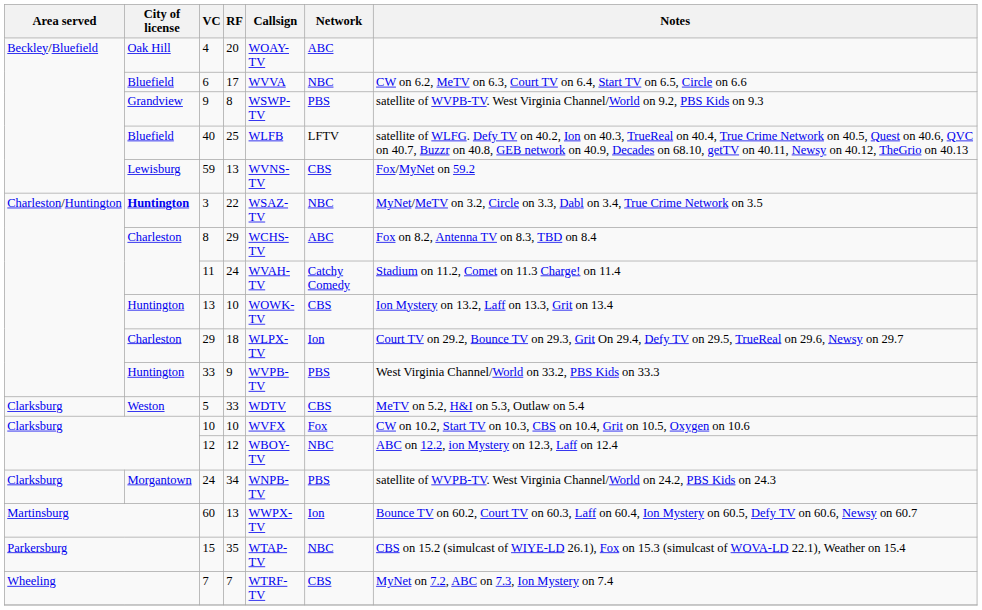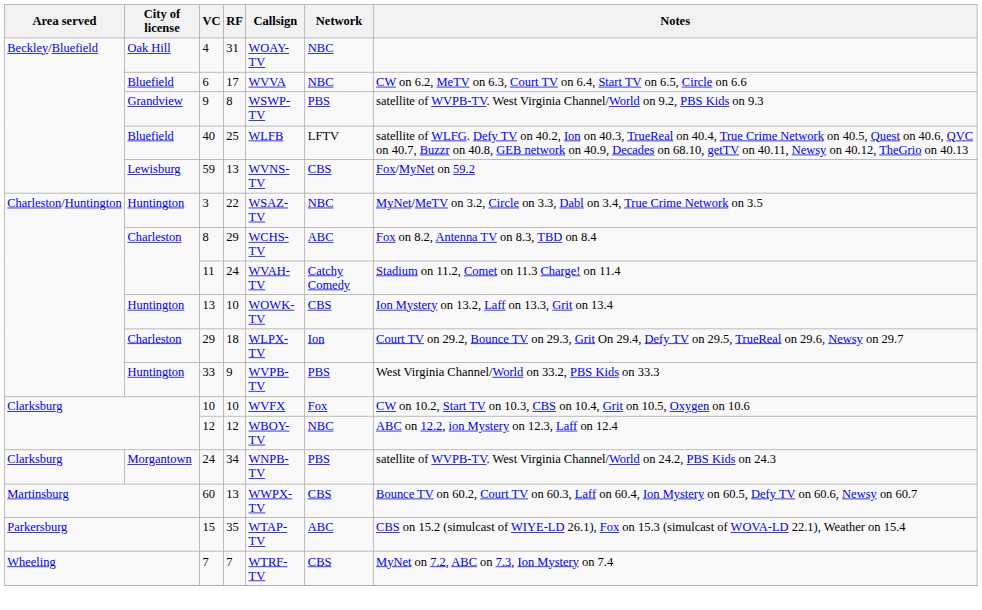 <table class="sortable wikitable" style="margin: 1em 1em 1em 0; background: #f9f9f9;">
 <tr>
 <th>Area served</th>
 <th>City of license</th>
 <th>VC</th>
 <th>RF</th>
 <th>Callsign</th>
 <th>Network</th>
 <th class="unsortable">Notes</th>
 </tr>
 <tr style="vertical-align: top; text-align: left;">
 <td colspan="1" rowspan="5"><a href='#'>Beckley</a>/<a href='#'>Bluefield</a></td>
 <td><a href='#'>Oak Hill</a></td>
 <td>4</td>
-<td>20</td>
+<td>31</td>
 <td><a href='#'>WOAY-TV</a></td>
-<td><a href='#'>ABC</a></td>
+<td><a href='#'>NBC</a></td>
 <td></td>
 </tr>
 <tr style="vertical-align: top; text-align: left;">
 <td><a href='#'>Bluefield</a></td>
 <td>6</td>
 <td>17</td>
 <td><a href='#'>WVVA</a></td>
 <td><a href='#'>NBC</a></td>
 <td><a href='#'>CW</a> on 6.2, <a href='#'>MeTV</a> on 6.3, <a href='#'>Court TV</a> on 6.4, <a href='#'>Start TV</a> on 6.5, <a href='#'>Circle</a> on 6.6</td>
 </tr>
 <tr style="vertical-align: top; text-align: left;">
 <td><a href='#'>Grandview</a></td>
 <td>9</td>
 <td>8</td>
 <td><a href='#'>WSWP-TV</a></td>
 <td><a href='#'>PBS</a></td>
 <td>satellite of <a href='#'>WVPB-TV</a>. West Virginia Channel/<a href='#'>World</a> on 9.2, <a href='#'>PBS Kids</a> on 9.3</td>
 </tr>
 <tr style="vertical-align: top; text-align: left;">
 <td><a href='#'>Bluefield</a></td>
 <td>40</td>
 <td>25</td>
 <td><a href='#'>WLFB</a></td>
 <td>LFTV</td>
 <td>satellite of <a href='#'>WLFG</a>. <a href='#'>Defy TV</a> on 40.2, <a href='#'>Ion</a> on 40.3, <a href='#'>TrueReal</a> on 40.4, <a href='#'>True Crime Network</a> on 40.5, <a href='#'>Quest</a> on 40.6, <a href='#'>QVC</a> on 40.7, <a href='#'>Buzzr</a> on 40.8, <a href='#'>GEB network</a> on 40.9, <a href='#'>Decades</a> on 68.10, <a href='#'>getTV</a> on 40.11, <a href='#'>Newsy</a> on 40.12, <a href='#'>TheGrio</a> on 40.13</td>
 </tr>
 <tr style="vertical-align: top; text-align: left;">
 <td><a href='#'>Lewisburg</a></td>
 <td>59</td>
 <td>13</td>
 <td><a href='#'>WVNS-TV</a></td>
 <td><a href='#'>CBS</a></td>
 <td><a href='#'>Fox</a>/<a href='#'>MyNet</a> on <a href='#'>59.2</a></td>
 </tr>
 <tr style="vertical-align: top; text-align: left;">
 <td colspan="1" rowspan="6"><a href='#'>Charleston</a>/<a href='#'>Huntington</a></td>
-<td><strong><a href='#'>Huntington</a></strong></td>
+<td><a href='#'>Huntington</a></td>
 <td>3</td>
 <td>22</td>
 <td><a href='#'>WSAZ-TV</a></td>
 <td><a href='#'>NBC</a></td>
 <td><a href='#'>MyNet</a>/<a href='#'>MeTV</a> on 3.2, <a href='#'>Circle</a> on 3.3, <a href='#'>Dabl</a> on 3.4, <a href='#'>True Crime Network</a> on 3.5</td>
 </tr>
 <tr style="vertical-align: top; text-align: left;">
 <td colspan="1" rowspan="2"><a href='#'>Charleston</a></td>
 <td>8</td>
 <td>29</td>
 <td><a href='#'>WCHS-TV</a></td>
 <td><a href='#'>ABC</a></td>
 <td><a href='#'>Fox</a> on 8.2, <a href='#'>Antenna TV</a> on 8.3, <a href='#'>TBD</a> on 8.4</td>
 </tr>
 <tr style="vertical-align: top; text-align: left;">
 <td>11</td>
 <td>24</td>
 <td><a href='#'>WVAH-TV</a></td>
 <td><a href='#'>Catchy Comedy</a></td>
 <td><a href='#'>Stadium</a> on 11.2, <a href='#'>Comet</a> on 11.3 <a href='#'>Charge!</a> on 11.4</td>
 </tr>
 <tr style="vertical-align: top; text-align: left;">
 <td><a href='#'>Huntington</a></td>
 <td>13</td>
 <td>10</td>
 <td><a href='#'>WOWK-TV</a></td>
 <td><a href='#'>CBS</a></td>
 <td><a href='#'>Ion Mystery</a> on 13.2, <a href='#'>Laff</a> on 13.3, <a href='#'>Grit</a> on 13.4</td>
 </tr>
 <tr style="vertical-align: top; text-align: left;">
 <td><a href='#'>Charleston</a></td>
 <td>29</td>
 <td>18</td>
 <td><a href='#'>WLPX-TV</a></td>
 <td><a href='#'>Ion</a></td>
 <td><a href='#'>Court TV</a> on 29.2, <a href='#'>Bounce TV</a> on 29.3, <a href='#'>Grit</a> On 29.4, <a href='#'>Defy TV</a> on 29.5, <a href='#'>TrueReal</a> on 29.6, <a href='#'>Newsy</a> on 29.7</td>
 </tr>
 <tr style="vertical-align: top; text-align: left;">
 <td><a href='#'>Huntington</a></td>
 <td>33</td>
 <td>9</td>
 <td><a href='#'>WVPB-TV</a></td>
 <td><a href='#'>PBS</a></td>
 <td>West Virginia Channel/<a href='#'>World</a> on 33.2, <a href='#'>PBS Kids</a> on 33.3</td>
 </tr>
 <tr style="vertical-align: top; text-align: left;">
-<td><a href='#'>Clarksburg</a></td>
-<td><a href='#'>Weston</a></td>
-<td>5</td>
-<td>33</td>
-<td><a href='#'>WDTV</a></td>
-<td><a href='#'>CBS</a></td>
-<td><a href='#'>MeTV</a> on 5.2, <a href='#'>H&I</a> on 5.3, Outlaw on 5.4</td>
-</tr>
-<tr style="vertical-align: top; text-align: left;">
 <td colspan="2" rowspan="2"><a href='#'>Clarksburg</a></td>
 <td>10</td>
 <td>10</td>
 <td><a href='#'>WVFX</a></td>
 <td><a href='#'>Fox</a></td>
 <td><a href='#'>CW</a> on 10.2, <a href='#'>Start TV</a> on 10.3, <a href='#'>CBS</a> on 10.4, <a href='#'>Grit</a> on 10.5, <a href='#'>Oxygen</a> on 10.6</td>
 </tr>
 <tr style="vertical-align: top; text-align: left;">
 <td>12</td>
 <td>12</td>
 <td><a href='#'>WBOY-TV</a></td>
 <td><a href='#'>NBC</a></td>
 <td><a href='#'>ABC</a> on <a href='#'>12.2</a>, <a href='#'>ion Mystery</a> on 12.3, <a href='#'>Laff</a> on 12.4</td>
 </tr>
 <tr style="vertical-align: top; text-align: left;">
 <td><a href='#'>Clarksburg</a></td>
 <td><a href='#'>Morgantown</a></td>
 <td>24</td>
 <td>34</td>
 <td><a href='#'>WNPB-TV</a></td>
 <td><a href='#'>PBS</a></td>
 <td>satellite of <a href='#'>WVPB-TV</a>. West Virginia Channel/<a href='#'>World</a> on 24.2, <a href='#'>PBS Kids</a> on 24.3</td>
 </tr>
 <tr style="vertical-align: top; text-align: left;">
 <td colspan="2" rowspan="1"><a href='#'>Martinsburg</a></td>
 <td>60</td>
 <td>13</td>
 <td><a href='#'>WWPX-TV</a></td>
-<td><a href='#'>Ion</a></td>
+<td><a href='#'>CBS</a></td>
 <td><a href='#'>Bounce TV</a> on 60.2, <a href='#'>Court TV</a> on 60.3, <a href='#'>Laff</a> on 60.4, <a href='#'>Ion Mystery</a> on 60.5, <a href='#'>Defy TV</a> on 60.6, <a href='#'>Newsy</a> on 60.7</td>
 </tr>
 <tr style="vertical-align: top; text-align: left;">
 <td colspan="2" rowspan="1"><a href='#'>Parkersburg</a></td>
 <td>15</td>
 <td>35</td>
 <td><a href='#'>WTAP-TV</a></td>
-<td><a href='#'>NBC</a></td>
+<td><a href='#'>ABC</a></td>
 <td><a href='#'>CBS</a> on 15.2 (simulcast of <a href='#'>WIYE-LD</a> 26.1), <a href='#'>Fox</a> on 15.3 (simulcast of <a href='#'>WOVA-LD</a> 22.1), Weather on 15.4</td>
 </tr>
 <tr style="vertical-align: top; text-align: left;">
 <td colspan="2" rowspan="1"><a href='#'>Wheeling</a></td>
 <td>7</td>
 <td>7</td>
 <td><a href='#'>WTRF-TV</a></td>
 <td><a href='#'>CBS</a></td>
 <td><a href='#'>MyNet</a> on <a href='#'>7.2</a>, <a href='#'>ABC</a> on <a href='#'>7.3</a>, <a href='#'>Ion Mystery</a> on 7.4</td>
 </tr>
 <tr style="vertical-align: top; text-align: left;">
 </tr>
 </table>
